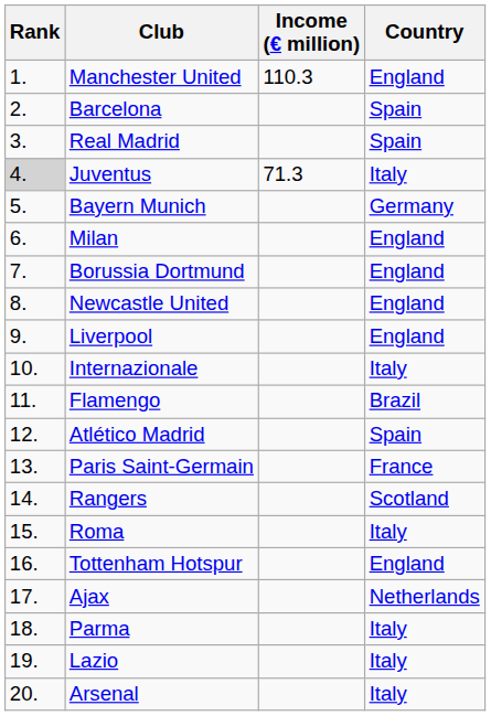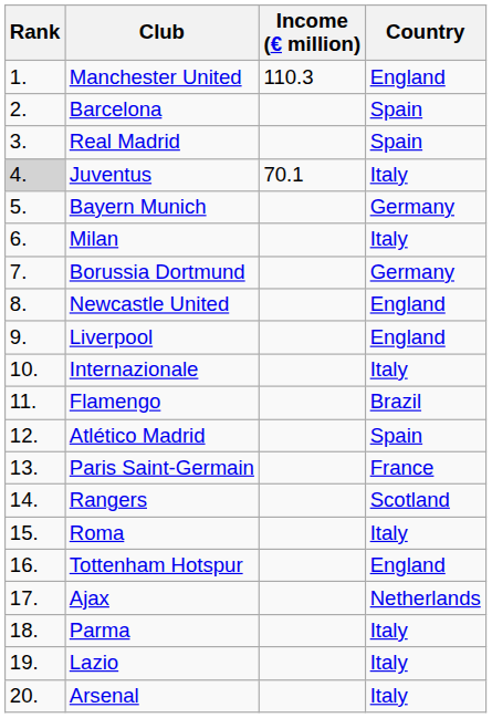 <table class="wikitable sortable">
 <tr>
 <th>Rank</th>
 <th>Club</th>
 <th>Income <br>(<a href='#'>€</a> million)</th>
 <th>Country</th>
 </tr>
 <tr>
 <td>1.</td>
 <td><a href='#'>Manchester United</a></td>
 <td>110.3</td>
 <td> <a href='#'>England</a></td>
 </tr>
 <tr>
 <td>2.</td>
 <td><a href='#'>Barcelona</a></td>
 <td></td>
 <td> <a href='#'>Spain</a></td>
 </tr>
 <tr>
 <td>3.</td>
 <td><a href='#'>Real Madrid</a></td>
 <td></td>
 <td> <a href='#'>Spain</a></td>
 </tr>
 <tr>
 <td style="background: lightgrey;">4.</td>
 <td><a href='#'>Juventus</a></td>
-<td>71.3</td>
+<td>70.1</td>
 <td> <a href='#'>Italy</a></td>
 </tr>
 <tr>
 <td>5.</td>
 <td><a href='#'>Bayern Munich</a></td>
 <td></td>
 <td> <a href='#'>Germany</a></td>
 </tr>
 <tr>
 <td>6.</td>
 <td><a href='#'>Milan</a></td>
 <td></td>
-<td> <a href='#'>England</a></td>
+<td> <a href='#'>Italy</a></td>
 </tr>
 <tr>
 <td>7.</td>
 <td><a href='#'>Borussia Dortmund</a></td>
 <td></td>
-<td> <a href='#'>England</a></td>
+<td> <a href='#'>Germany</a></td>
 </tr>
 <tr>
 <td>8.</td>
 <td><a href='#'>Newcastle United</a></td>
 <td></td>
 <td> <a href='#'>England</a></td>
 </tr>
 <tr>
 <td>9.</td>
 <td><a href='#'>Liverpool</a></td>
 <td></td>
 <td> <a href='#'>England</a></td>
 </tr>
 <tr>
 <td>10.</td>
 <td><a href='#'>Internazionale</a></td>
 <td></td>
 <td> <a href='#'>Italy</a></td>
 </tr>
 <tr>
 <td>11.</td>
 <td><a href='#'>Flamengo</a></td>
 <td></td>
 <td> <a href='#'>Brazil</a></td>
 </tr>
 <tr>
 <td>12.</td>
 <td><a href='#'>Atlético Madrid</a></td>
 <td></td>
 <td> <a href='#'>Spain</a></td>
 </tr>
 <tr>
 <td>13.</td>
 <td><a href='#'>Paris Saint-Germain</a></td>
 <td></td>
 <td> <a href='#'>France</a></td>
 </tr>
 <tr>
 <td>14.</td>
 <td><a href='#'>Rangers</a></td>
 <td></td>
 <td> <a href='#'>Scotland</a></td>
 </tr>
 <tr>
 <td>15.</td>
 <td><a href='#'>Roma</a></td>
 <td></td>
 <td> <a href='#'>Italy</a></td>
 </tr>
 <tr>
 <td>16.</td>
 <td><a href='#'>Tottenham Hotspur</a></td>
 <td></td>
 <td> <a href='#'>England</a></td>
 </tr>
 <tr>
 <td>17.</td>
 <td><a href='#'>Ajax</a></td>
 <td></td>
 <td> <a href='#'>Netherlands</a></td>
 </tr>
 <tr>
 <td>18.</td>
 <td><a href='#'>Parma</a></td>
 <td></td>
 <td> <a href='#'>Italy</a></td>
 </tr>
 <tr>
 <td>19.</td>
 <td><a href='#'>Lazio</a></td>
 <td></td>
 <td> <a href='#'>Italy</a></td>
 </tr>
 <tr>
 <td>20.</td>
 <td><a href='#'>Arsenal</a></td>
 <td></td>
 <td> <a href='#'>Italy</a></td>
 </tr>
 </table>
